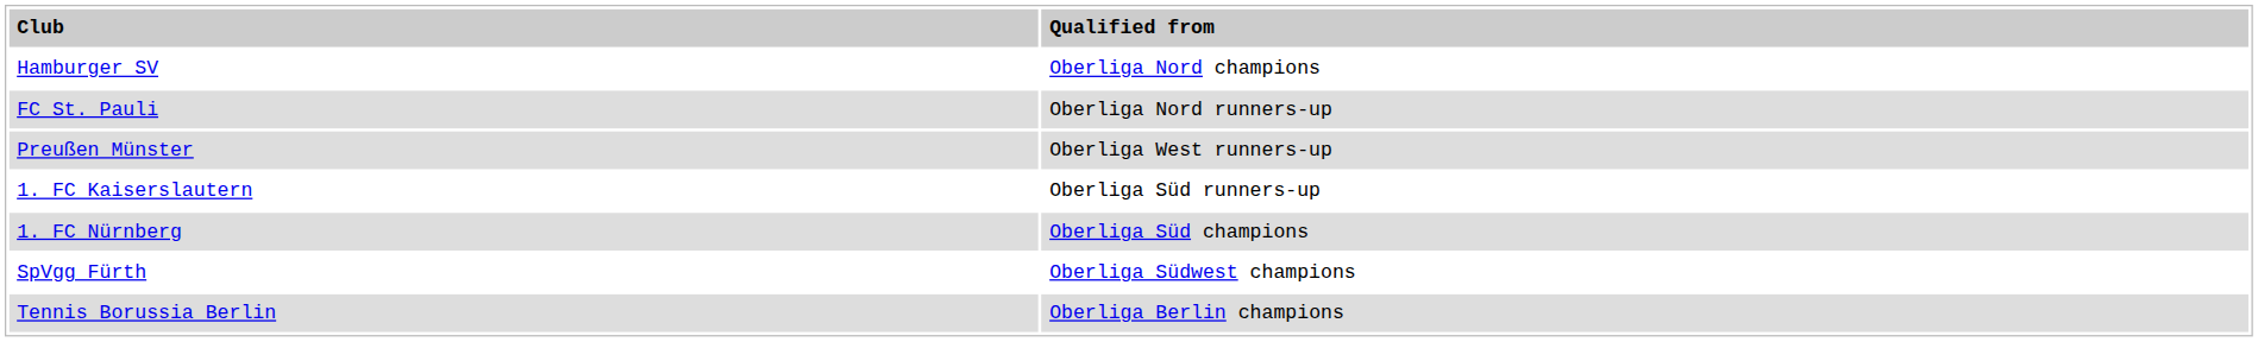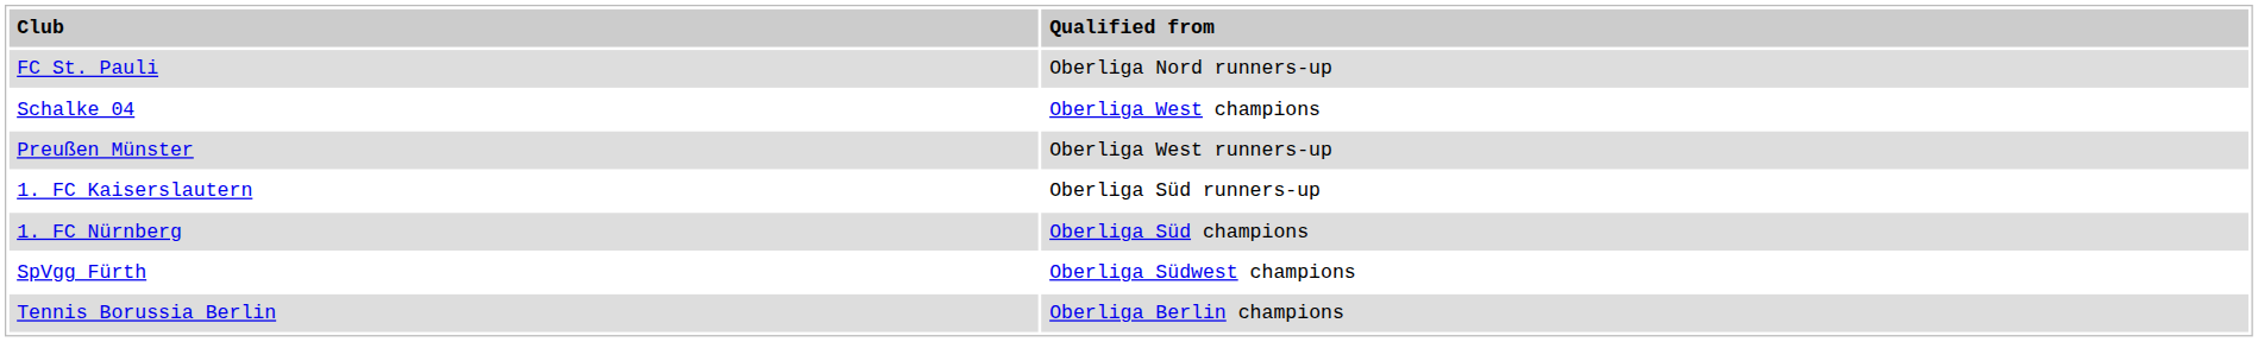 <table style="border:1px solid #bbb;background:#fff;" cellpadding="5" cellspacing="2" width="75%">
 <tr style="background:#ccc;font-weight:bold">
 <td>Club</td>
 <td>Qualified from</td>
 </tr>
-<tr>
-<td><a href='#'>Hamburger SV</a></td>
-<td><a href='#'>Oberliga Nord</a> champions</td>
-</tr>
 <tr style="background:#ddd">
 <td><a href='#'>FC St. Pauli</a></td>
 <td>Oberliga Nord runners-up</td>
+</tr>
+<tr>
+<td><a href='#'>Schalke 04</a></td>
+<td><a href='#'>Oberliga West</a> champions</td>
 </tr>
 <tr style="background:#ddd">
 <td><a href='#'>Preußen Münster</a></td>
 <td>Oberliga West runners-up</td>
 </tr>
 <tr>
 <td><a href='#'>1. FC Kaiserslautern</a></td>
 <td>Oberliga Süd runners-up</td>
 </tr>
 <tr style="background:#ddd">
 <td><a href='#'>1. FC Nürnberg</a></td>
 <td><a href='#'>Oberliga Süd</a> champions</td>
 </tr>
 <tr>
 <td><a href='#'>SpVgg Fürth</a></td>
 <td><a href='#'>Oberliga Südwest</a> champions</td>
 </tr>
 <tr style="background:#ddd">
 <td><a href='#'>Tennis Borussia Berlin</a></td>
 <td><a href='#'>Oberliga Berlin</a> champions</td>
 </tr>
 </table>
